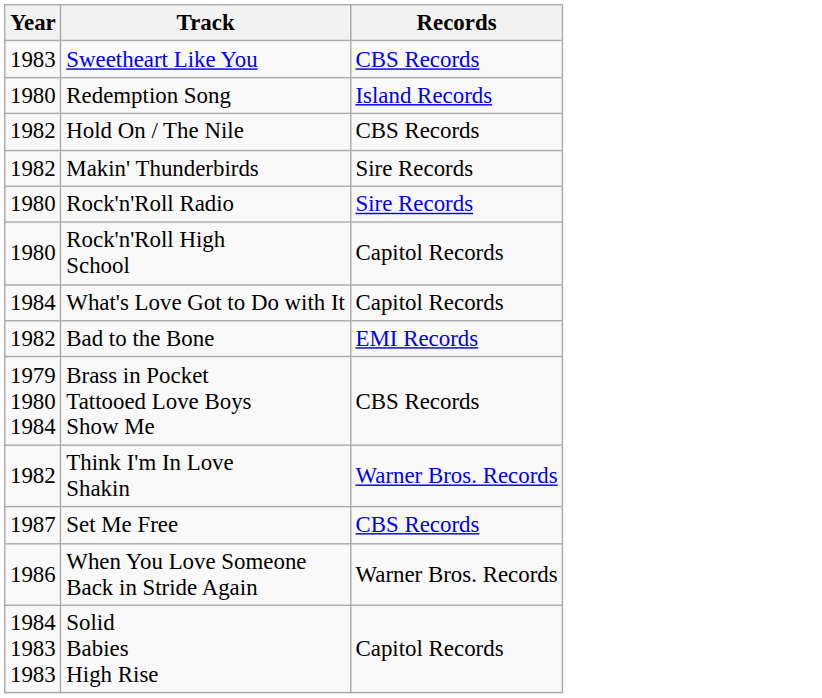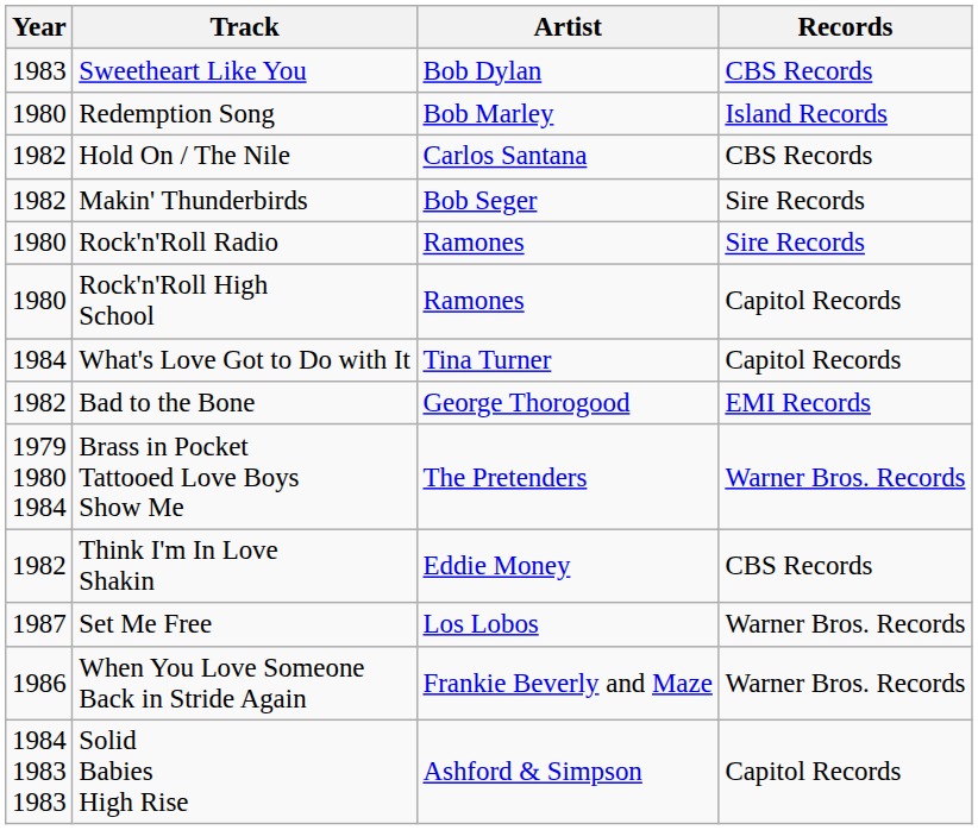 <table class="wikitable">
 <tr>
 <th>Year</th>
 <th>Track</th>
+<th>Artist</th>
 <th>Records</th>
 </tr>
 <tr>
 <td>1983</td>
 <td><a href='#'>Sweetheart Like You</a></td>
+<td><a href='#'>Bob Dylan</a></td>
 <td><a href='#'>CBS Records</a></td>
 </tr>
 <tr>
 <td>1980</td>
 <td>Redemption Song</td>
+<td><a href='#'>Bob Marley</a></td>
 <td><a href='#'>Island Records</a></td>
 </tr>
 <tr>
 <td>1982</td>
 <td>Hold On / The Nile</td>
+<td><a href='#'>Carlos Santana</a></td>
 <td>CBS Records</td>
 </tr>
 <tr>
 <td>1982</td>
 <td>Makin' Thunderbirds</td>
+<td><a href='#'>Bob Seger</a></td>
 <td>Sire Records</td>
 </tr>
 <tr>
 <td>1980</td>
 <td>Rock'n'Roll Radio</td>
+<td><a href='#'>Ramones</a></td>
 <td><a href='#'>Sire Records</a></td>
 </tr>
 <tr>
 <td>1980</td>
 <td>Rock'n'Roll High<br>School</td>
+<td><a href='#'>Ramones</a></td>
 <td>Capitol Records</td>
 </tr>
 <tr>
 <td>1984</td>
 <td>What's Love Got to Do with It</td>
+<td><a href='#'>Tina Turner</a></td>
 <td>Capitol Records</td>
 </tr>
 <tr>
 <td>1982</td>
 <td>Bad to the Bone</td>
+<td><a href='#'>George Thorogood</a></td>
 <td><a href='#'>EMI Records</a></td>
 </tr>
 <tr>
 <td>1979<br>1980<br>1984</td>
 <td>Brass in Pocket<br>Tattooed Love Boys<br>Show Me</td>
-<td>CBS Records</td>
+<td><a href='#'>The Pretenders</a></td>
+<td><a href='#'>Warner Bros. Records</a></td>
 </tr>
 <tr>
 <td>1982</td>
 <td>Think I'm In Love<br>Shakin</td>
-<td><a href='#'>Warner Bros. Records</a></td>
+<td><a href='#'>Eddie Money</a></td>
+<td>CBS Records</td>
 </tr>
 <tr>
 <td>1987</td>
 <td>Set Me Free</td>
-<td><a href='#'>CBS Records</a></td>
+<td><a href='#'>Los Lobos</a></td>
+<td>Warner Bros. Records</td>
 </tr>
 <tr>
 <td>1986</td>
 <td>When You Love Someone<br>Back in Stride Again</td>
+<td><a href='#'>Frankie Beverly</a> and <a href='#'>Maze</a></td>
 <td>Warner Bros. Records</td>
 </tr>
 <tr>
 <td>1984<br>1983<br>1983</td>
 <td>Solid<br>Babies<br>High Rise</td>
+<td><a href='#'>Ashford & Simpson</a></td>
 <td>Capitol Records</td>
 </tr>
 </table>
